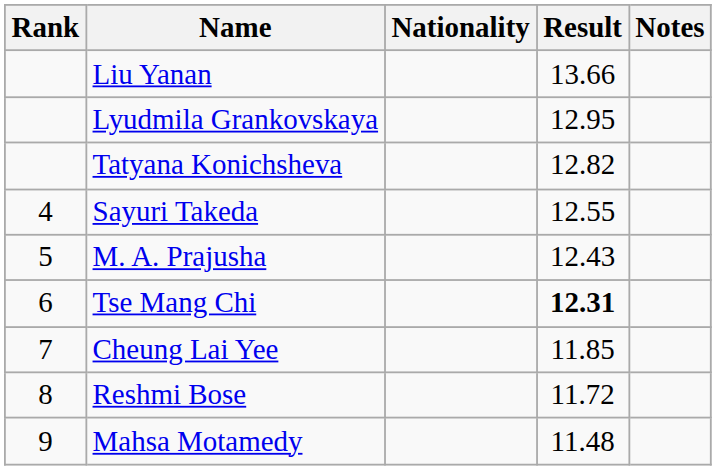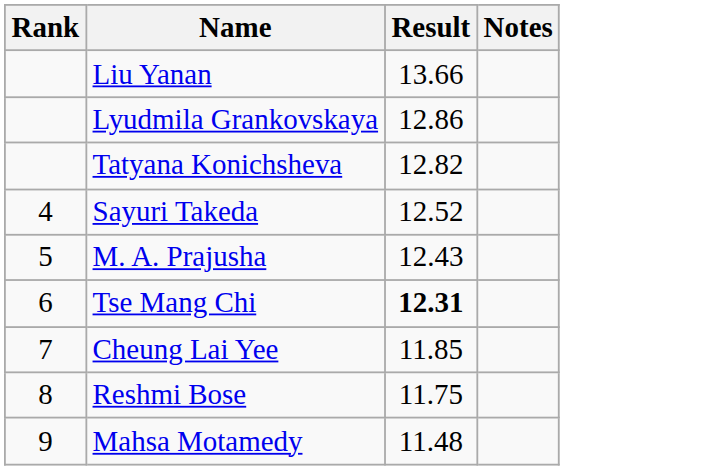 <table class="wikitable sortable" style="text-align:center">
 <tr>
 <th>Rank</th>
 <th>Name</th>
-<th>Nationality</th>
 <th>Result</th>
 <th>Notes</th>
 </tr>
 <tr>
 <td></td>
 <td align=left><a href='#'>Liu Yanan</a></td>
-<td align=left></td>
 <td>13.66</td>
 <td></td>
 </tr>
 <tr>
 <td></td>
 <td align=left><a href='#'>Lyudmila Grankovskaya</a></td>
-<td align=left></td>
-<td>12.95</td>
+<td>12.86</td>
 <td></td>
 </tr>
 <tr>
 <td></td>
 <td align=left><a href='#'>Tatyana Konichsheva</a></td>
-<td align=left></td>
 <td>12.82</td>
 <td></td>
 </tr>
 <tr>
 <td>4</td>
 <td align=left><a href='#'>Sayuri Takeda</a></td>
-<td align=left></td>
-<td>12.55</td>
+<td>12.52</td>
 <td></td>
 </tr>
 <tr>
 <td>5</td>
 <td align=left><a href='#'>M. A. Prajusha</a></td>
-<td align=left></td>
 <td>12.43</td>
 <td></td>
 </tr>
 <tr>
 <td>6</td>
 <td align=left><a href='#'>Tse Mang Chi</a></td>
-<td align=left></td>
 <td><strong>12.31</strong></td>
 <td></td>
 </tr>
 <tr>
 <td>7</td>
 <td align=left><a href='#'>Cheung Lai Yee</a></td>
-<td align=left></td>
 <td>11.85</td>
 <td></td>
 </tr>
 <tr>
 <td>8</td>
 <td align=left><a href='#'>Reshmi Bose</a></td>
-<td align=left></td>
-<td>11.72</td>
+<td>11.75</td>
 <td></td>
 </tr>
 <tr>
 <td>9</td>
 <td align=left><a href='#'>Mahsa Motamedy</a></td>
-<td align=left></td>
 <td>11.48</td>
 <td></td>
 </tr>
 </table>
